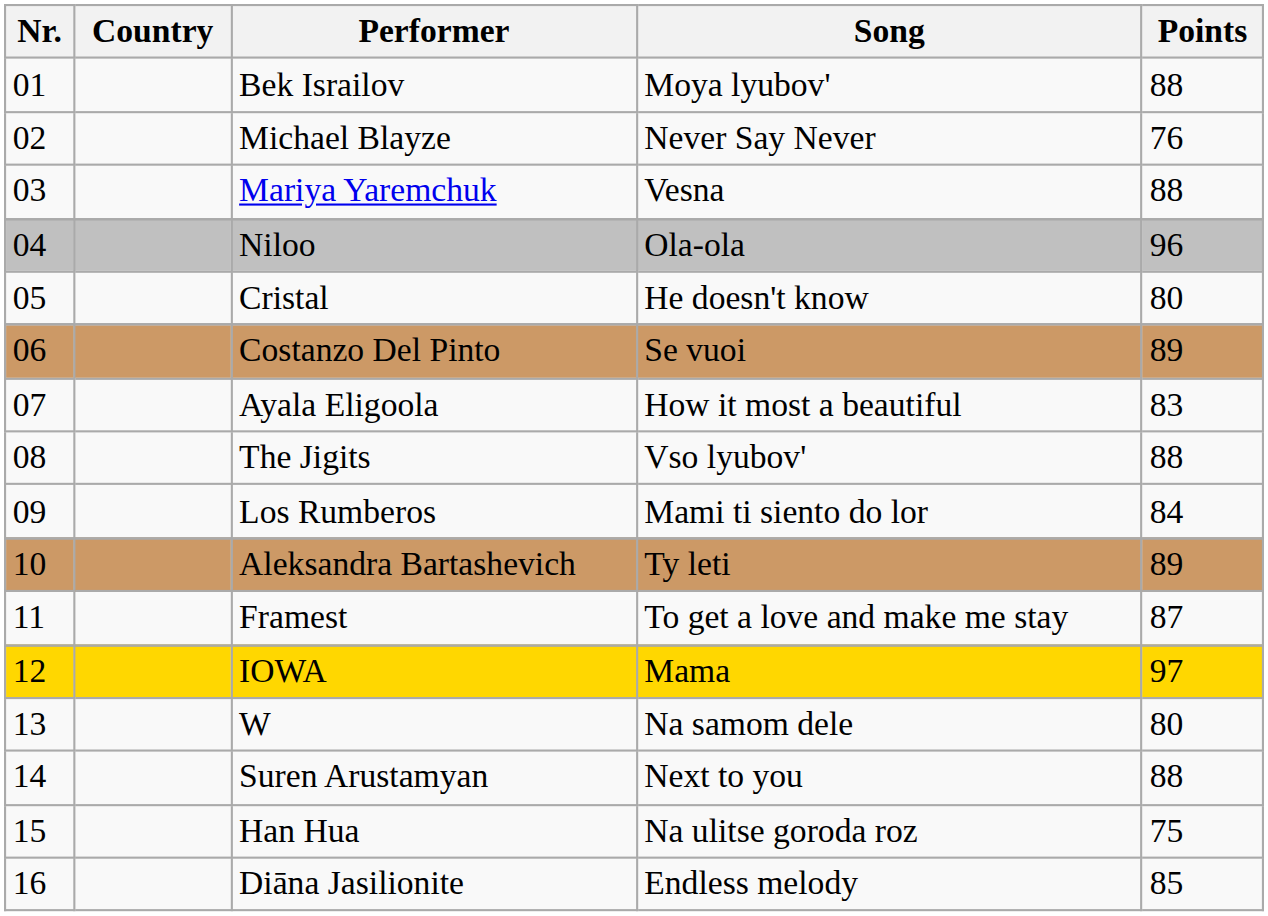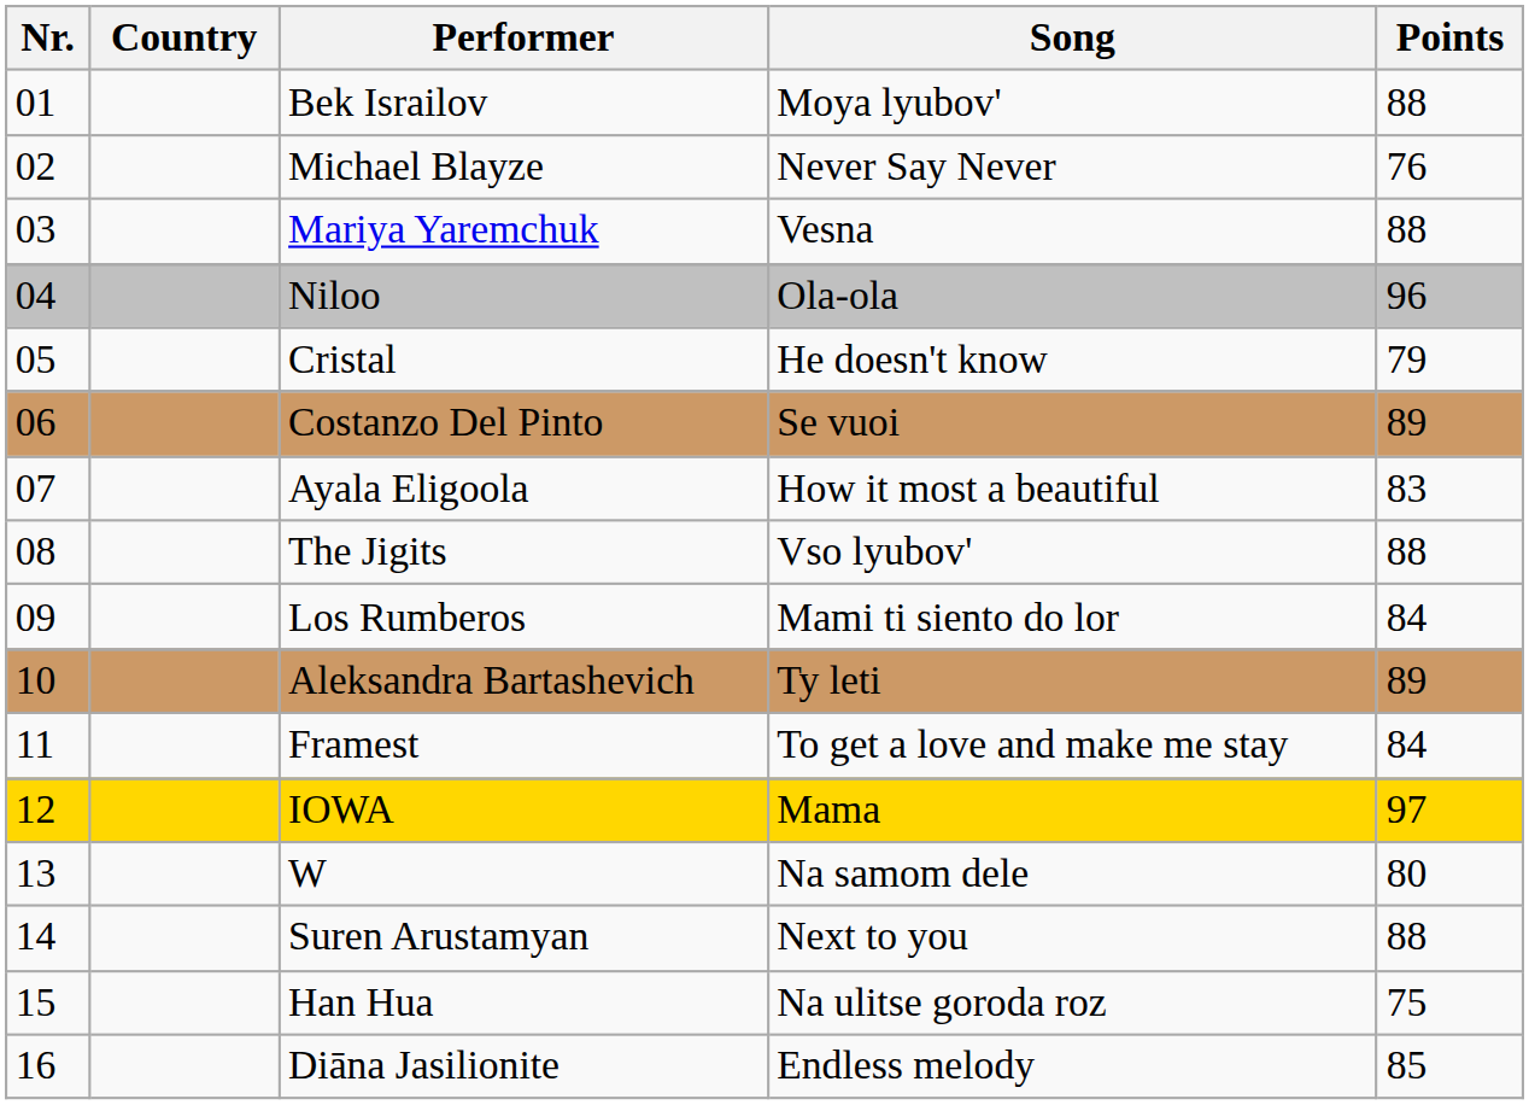 <table class="sortable wikitable" width=600 %>
 <tr>
 <th>Nr.</th>
 <th>Country</th>
 <th>Performer</th>
 <th>Song</th>
 <th>Points</th>
 </tr>
 <tr>
 <td>01</td>
 <td></td>
 <td>Bek Israilov</td>
 <td>Moya lyubov'</td>
 <td>88</td>
 </tr>
 <tr>
 <td>02</td>
 <td></td>
 <td>Michael Blayze</td>
 <td>Never Say Never</td>
 <td>76</td>
 </tr>
 <tr>
 <td>03</td>
 <td></td>
 <td><a href='#'>Mariya Yaremchuk</a></td>
 <td>Vesna</td>
 <td>88</td>
 </tr>
 <tr>
 </tr>
 <tr bgcolor = "silver">
 <td>04</td>
 <td></td>
 <td>Niloo</td>
 <td>Ola-ola</td>
 <td>96</td>
 </tr>
 <tr>
 <td>05</td>
 <td></td>
 <td>Cristal</td>
 <td>He doesn't know</td>
-<td>80</td>
+<td>79</td>
 </tr>
 <tr>
 </tr>
 <tr bgcolor = "#cc9966">
 <td>06</td>
 <td></td>
 <td>Costanzo Del Pinto</td>
 <td>Se vuoi</td>
 <td>89</td>
 </tr>
 <tr>
 <td>07</td>
 <td></td>
 <td>Ayala Eligoola</td>
 <td>How it most a beautiful</td>
 <td>83</td>
 </tr>
 <tr>
 <td>08</td>
 <td></td>
 <td>The Jigits</td>
 <td>Vso lyubov'</td>
 <td>88</td>
 </tr>
 <tr>
 <td>09</td>
 <td></td>
 <td>Los Rumberos</td>
 <td>Mami ti siento do lor</td>
 <td>84</td>
 </tr>
 <tr>
 </tr>
 <tr bgcolor = "#cc9966">
 <td>10</td>
 <td></td>
 <td>Aleksandra Bartashevich</td>
 <td>Ty leti</td>
 <td>89</td>
 </tr>
 <tr>
 <td>11</td>
 <td></td>
 <td>Framest</td>
 <td>To get a love and make me stay</td>
-<td>87</td>
+<td>84</td>
 </tr>
 <tr>
 </tr>
 <tr bgcolor = "gold">
 <td>12</td>
 <td></td>
 <td>IOWA</td>
 <td>Mama</td>
 <td>97</td>
 </tr>
 <tr>
 <td>13</td>
 <td></td>
 <td>W</td>
 <td>Na samom dele</td>
 <td>80</td>
 </tr>
 <tr>
 <td>14</td>
 <td></td>
 <td>Suren Arustamyan</td>
 <td>Next to you</td>
 <td>88</td>
 </tr>
 <tr>
 <td>15</td>
 <td></td>
 <td>Han Hua</td>
 <td>Na ulitse goroda roz</td>
 <td>75</td>
 </tr>
 <tr>
 <td>16</td>
 <td></td>
 <td>Diāna Jasilionite</td>
 <td>Endless melody</td>
 <td>85</td>
 </tr>
 </table>
